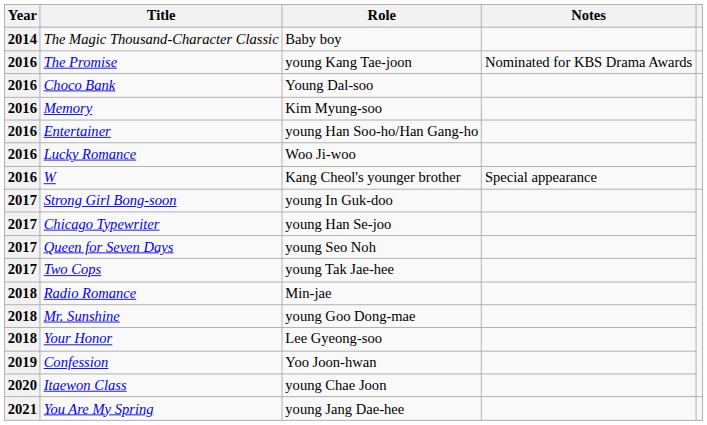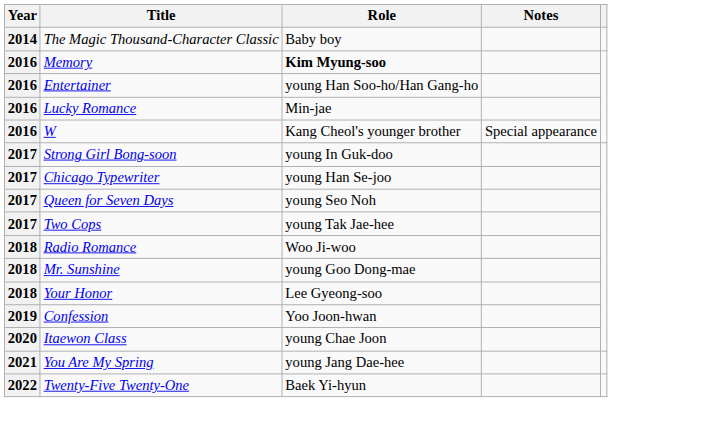 <table class="wikitable plainrowheaders sortable">
 <tr>
 <th scope="col">Year</th>
 <th scope="col">Title</th>
 <th scope="col">Role</th>
 <th scope="col">Notes</th>
 <th scope="col" class="unsortable"></th>
 </tr>
 <tr>
 <th scope="row">2014</th>
 <td><em>The Magic Thousand-Character Classic</em></td>
 <td>Baby boy</td>
 <td></td>
 <td style="text-align:center"></td>
 </tr>
 <tr>
 <th scope="row">2016</th>
-<td><em><a href='#'>The Promise</a></em></td>
-<td>young Kang Tae-joon</td>
-<td>Nominated for KBS Drama Awards</td>
-<td style="text-align:center"></td>
-</tr>
-<tr>
-<th scope="row">2016</th>
-<td><em><a href='#'>Choco Bank</a></em></td>
-<td>Young Dal-soo</td>
-<td></td>
-<td style="text-align:center"></td>
-</tr>
-<tr>
-<th scope="row">2016</th>
 <td><em><a href='#'>Memory</a></em></td>
-<td>Kim Myung-soo</td>
+<td><strong>Kim Myung-soo</strong></td>
 <td></td>
 <td rowspan="4" style="text-align:center"></td>
 </tr>
 <tr>
 <th scope="row">2016</th>
 <td><em><a href='#'>Entertainer</a></em></td>
 <td>young Han Soo-ho/Han Gang-ho</td>
 <td style="text-align:center"></td>
 </tr>
 <tr>
 <th scope="row">2016</th>
 <td><em><a href='#'>Lucky Romance</a></em></td>
-<td>Woo Ji-woo</td>
+<td>Min-jae</td>
 <td style="text-align:center"></td>
 </tr>
 <tr>
 <th scope="row">2016</th>
 <td><em><a href='#'>W</a></em></td>
 <td>Kang Cheol's younger brother</td>
 <td>Special appearance</td>
 </tr>
 <tr>
 <th scope="row">2017</th>
 <td><em><a href='#'>Strong Girl Bong-soon</a></em></td>
 <td>young In Guk-doo</td>
 <td></td>
 <td rowspan="9" style="text-align:center"></td>
 </tr>
 <tr>
 <th scope="row">2017</th>
 <td><em><a href='#'>Chicago Typewriter</a></em></td>
 <td>young Han Se-joo</td>
 <td style="text-align:center"></td>
 </tr>
 <tr>
 <th scope="row">2017</th>
 <td><em><a href='#'>Queen for Seven Days</a></em></td>
 <td>young Seo Noh</td>
 <td style="text-align:center"></td>
 </tr>
 <tr>
 <th scope="row">2017</th>
 <td><em><a href='#'>Two Cops</a></em></td>
 <td>young Tak Jae-hee</td>
 <td style="text-align:center"></td>
 </tr>
 <tr>
 <th scope="row">2018</th>
 <td><em><a href='#'>Radio Romance</a></em></td>
-<td>Min-jae</td>
+<td>Woo Ji-woo</td>
 <td style="text-align:center"></td>
 </tr>
 <tr>
 <th scope="row">2018</th>
 <td><em><a href='#'>Mr. Sunshine</a></em></td>
 <td>young Goo Dong-mae</td>
 <td style="text-align:center"></td>
 </tr>
 <tr>
 <th scope="row">2018</th>
 <td><em><a href='#'>Your Honor</a></em></td>
 <td>Lee Gyeong-soo</td>
 <td style="text-align:center"></td>
 </tr>
 <tr>
 <th scope="row">2019</th>
 <td><em><a href='#'>Confession</a></em></td>
 <td>Yoo Joon-hwan</td>
 <td style="text-align:center"></td>
 </tr>
 <tr>
 <th scope="row">2020</th>
 <td><em><a href='#'>Itaewon Class</a></em></td>
 <td>young Chae Joon</td>
 <td style="text-align:center"></td>
 </tr>
 <tr>
 <th scope="row">2021</th>
 <td><em><a href='#'>You Are My Spring</a></em></td>
 <td>young Jang Dae-hee</td>
 <td></td>
 <td style="text-align:center"></td>
 </tr>
+<tr>
+<th scope="row">2022</th>
+<td><em><a href='#'>Twenty-Five Twenty-One</a></em></td>
+<td>Baek Yi-hyun</td>
+<td></td>
+<td style="text-align:center"></td>
+</tr>
 </table>
